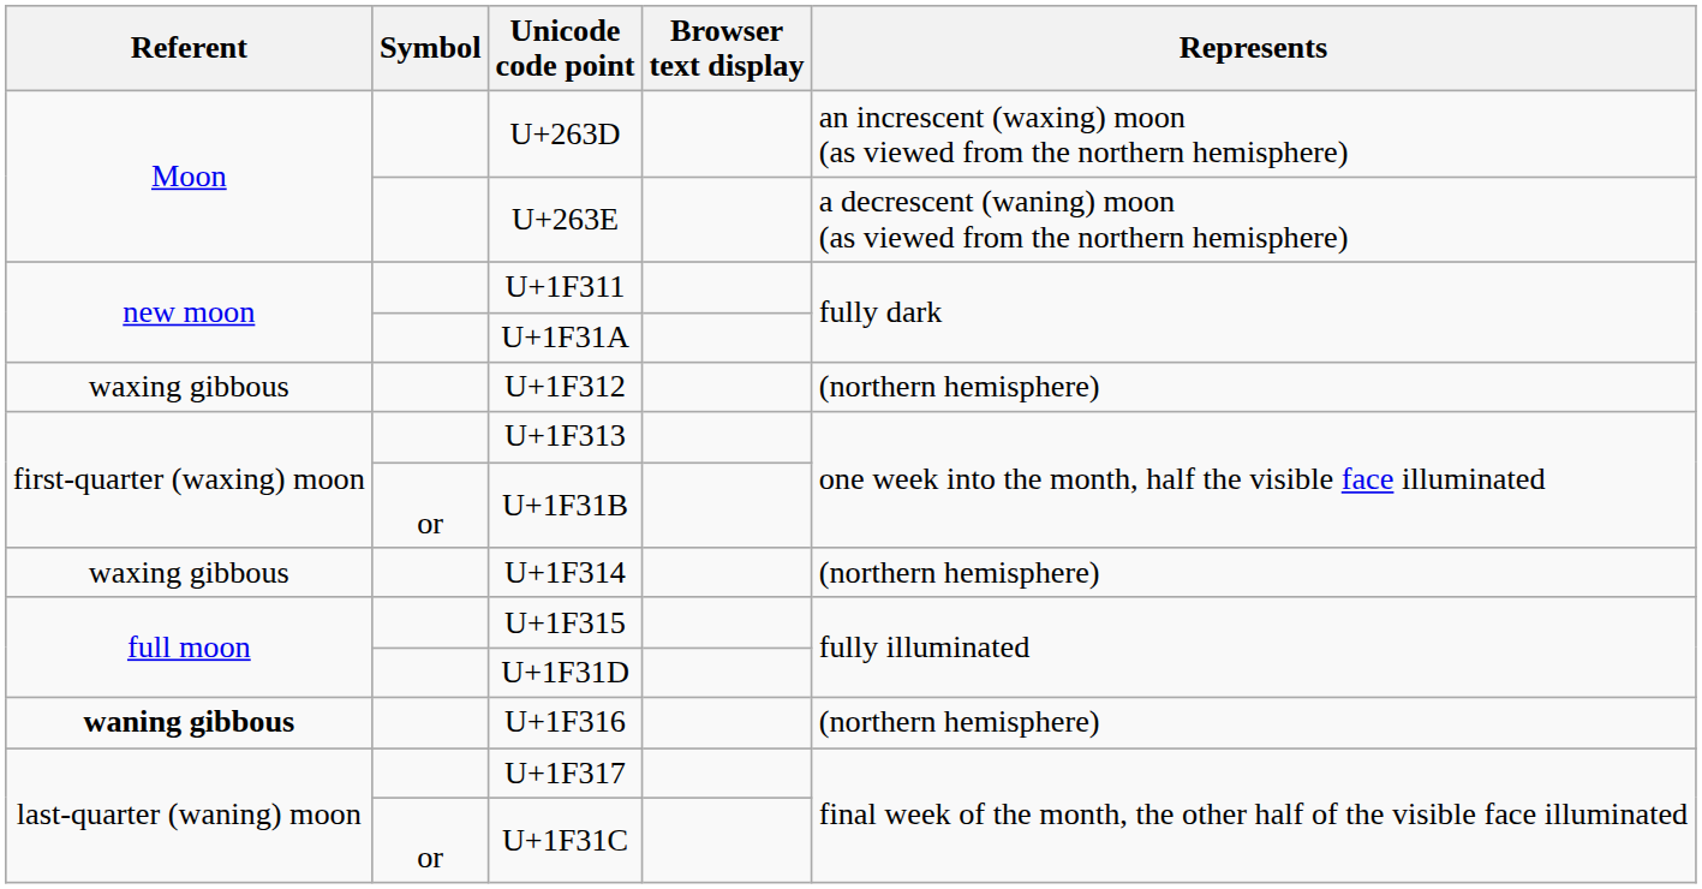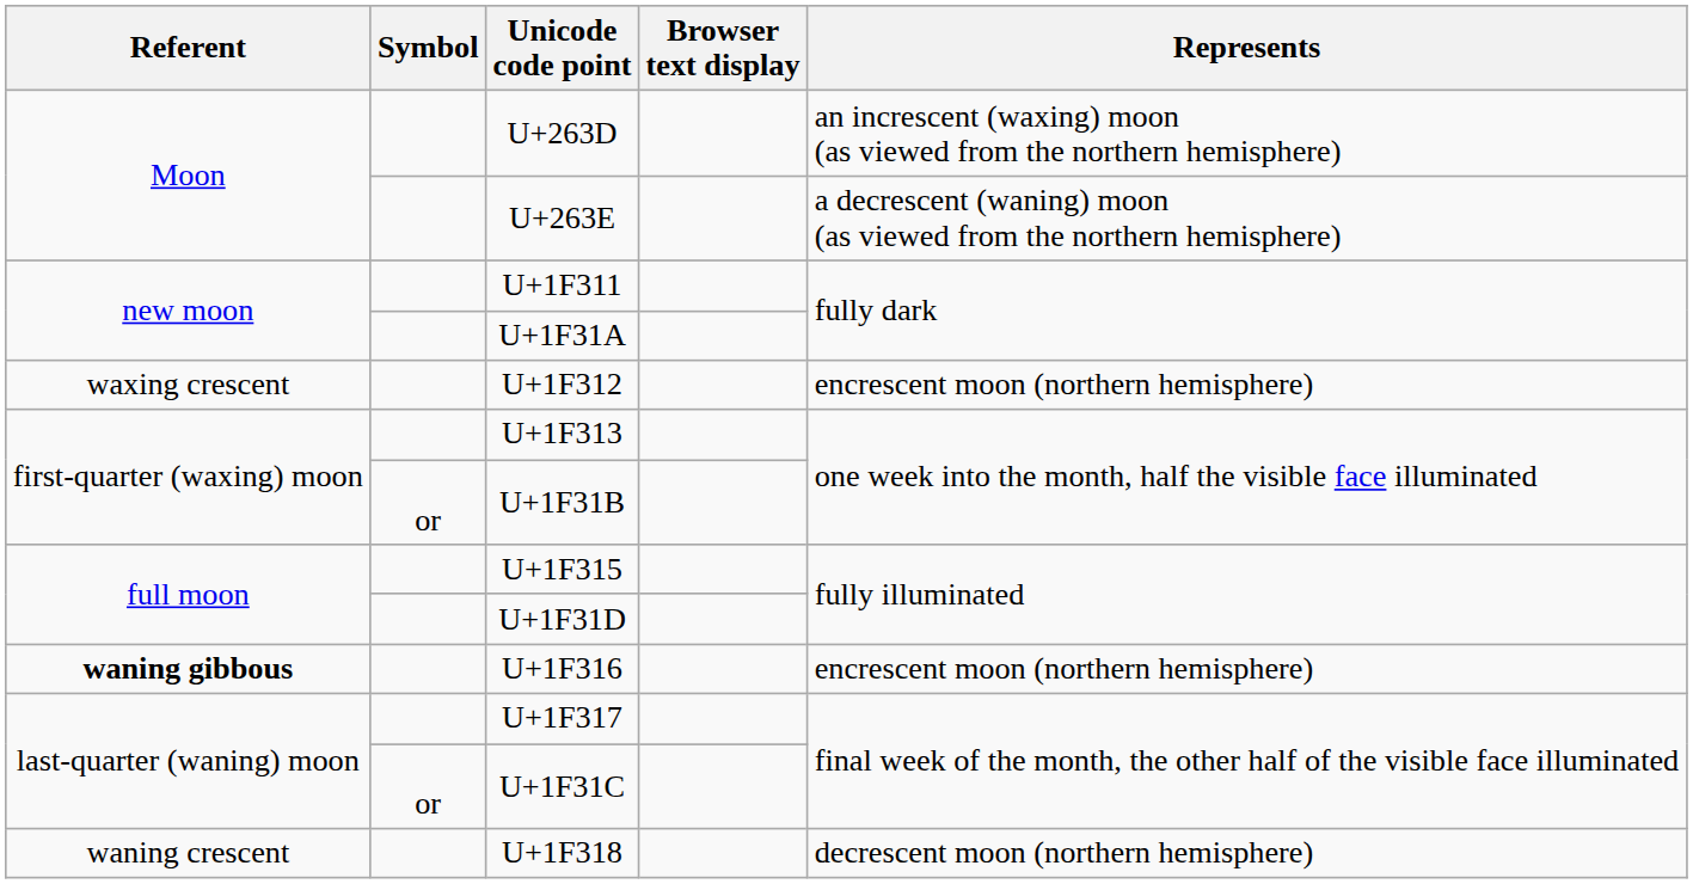 <table class="wikitable skin-invert-image" style="text-align: center;">
 <tr>
 <th scope="col">Referent</th>
 <th scope="col">Symbol</th>
 <th scope="col">Unicode<br>code point</th>
 <th scope="col">Browser<br>text display</th>
 <th scope="col">Represents</th>
 </tr>
 <tr>
 <td rowspan=2><a href='#'>Moon</a></td>
 <td align="center"><br></td>
 <td>U+263D<br></td>
 <td></td>
 <td style="text-align: left;">an increscent (waxing) moon<br>(as viewed from the northern hemisphere)</td>
 </tr>
 <tr>
 <td align="center"><br></td>
 <td>U+263E<br></td>
 <td></td>
 <td style="text-align: left;">a decrescent (waning) moon<br>(as viewed from the northern hemisphere)</td>
 </tr>
 <tr>
 <td scope="row" rowspan=2><a href='#'>new moon</a></td>
 <td align="center"><br></td>
 <td>U+1F311<br></td>
 <td></td>
 <td style="text-align: left;" rowspan=2>fully dark</td>
 </tr>
 <tr>
 <td align="center"><br></td>
 <td>U+1F31A<br></td>
 <td></td>
 </tr>
 <tr>
-<td>waxing gibbous</td>
+<td>waxing crescent</td>
 <td align="center"></td>
 <td>U+1F312<br></td>
 <td></td>
-<td style="text-align: left;">(northern hemisphere)</td>
+<td style="text-align: left;">encrescent moon (northern hemisphere)</td>
 </tr>
 <tr>
 <td rowspan=2>first-quarter (waxing) moon</td>
 <td align="center"></td>
 <td>U+1F313<br></td>
 <td></td>
 <td style="text-align: left;" rowspan=2>one week into the month, half the visible <a href='#'>face</a> illuminated</td>
 </tr>
 <tr>
 <td align="center"><br> or <br></td>
 <td>U+1F31B<br></td>
 <td></td>
-</tr>
-<tr>
-<td>waxing gibbous</td>
-<td align="center"></td>
-<td>U+1F314<br></td>
-<td></td>
-<td style="text-align: left;">(northern hemisphere)</td>
 </tr>
 <tr>
 <td scope="row" rowspan=2><a href='#'>full moon</a></td>
 <td align="center"><br></td>
 <td>U+1F315<br></td>
 <td></td>
 <td style="text-align: left;" rowspan=2>fully illuminated</td>
 </tr>
 <tr>
 <td align="center"><br></td>
 <td>U+1F31D<br></td>
 <td></td>
 </tr>
 <tr>
 <td><strong>waning gibbous</strong></td>
 <td align="center"></td>
 <td>U+1F316<br></td>
 <td></td>
-<td style="text-align: left;">(northern hemisphere)</td>
+<td style="text-align: left;">encrescent moon (northern hemisphere)</td>
 </tr>
 <tr>
 <td rowspan=2>last-quarter (waning) moon</td>
 <td align="center"></td>
 <td>U+1F317<br></td>
 <td></td>
 <td style="text-align: left;" rowspan=2>final week of the month, the other half of the visible face illuminated</td>
 </tr>
 <tr>
 <td align="center"><br> or <br></td>
 <td>U+1F31C<br></td>
 <td></td>
 </tr>
+<tr>
+<td>waning crescent</td>
+<td align="center"></td>
+<td>U+1F318<br></td>
+<td></td>
+<td style="text-align: left;">decrescent moon (northern hemisphere)</td>
+</tr>
 </table>
